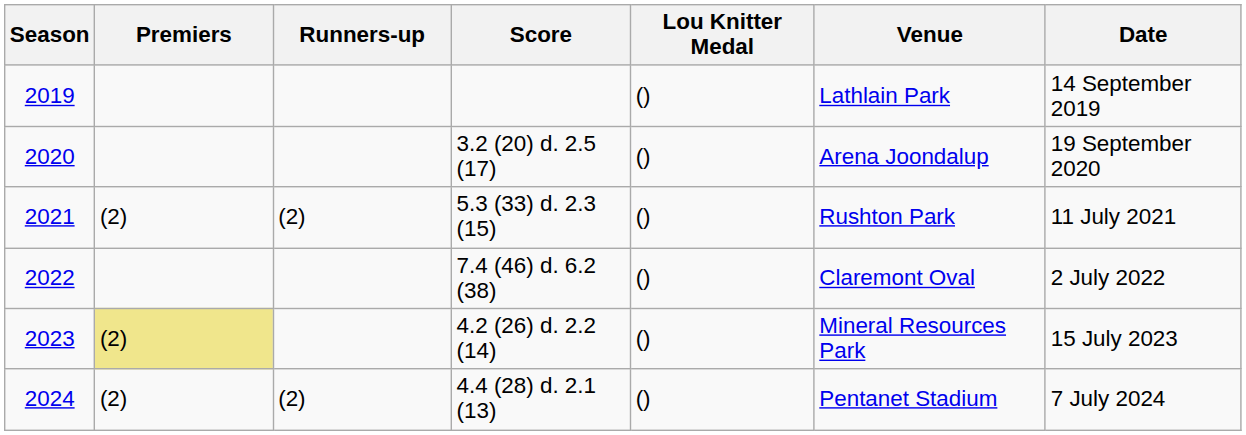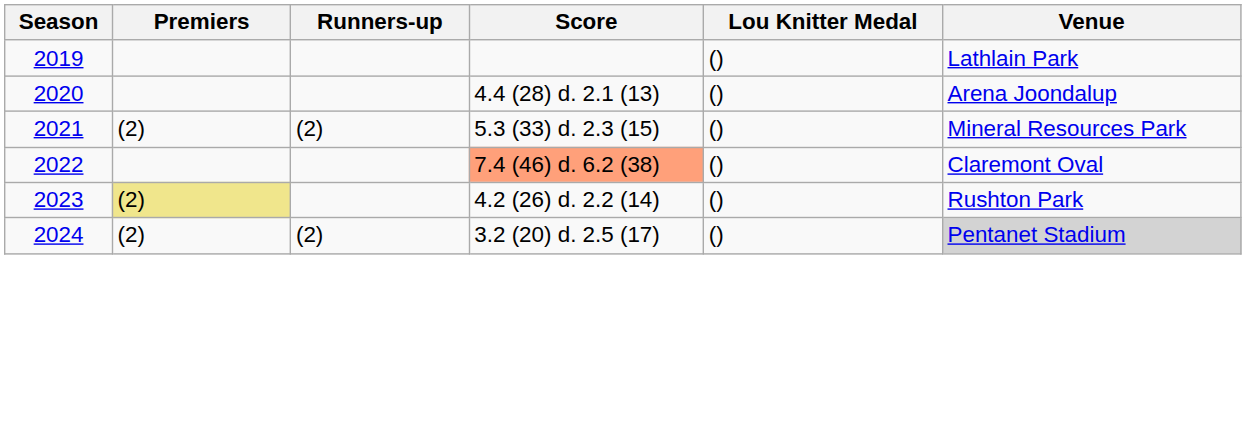 <table class="wikitable sortable" style="text-align:left; width:100%">
 <tr>
 <th>Season</th>
 <th scope="col" style="width: 120px;">Premiers</th>
 <th scope="col" style="width: 120px;">Runners-up</th>
 <th class="unsortable">Score</th>
 <th>Lou Knitter Medal</th>
 <th>Venue</th>
-<th class="unsortable">Date</th>
 </tr>
 <tr>
 <td align=center><a href='#'>2019</a></td>
 <td></td>
 <td></td>
 <td></td>
 <td> ()</td>
 <td><a href='#'>Lathlain Park</a></td>
-<td>14 September 2019</td>
 </tr>
 <tr>
 <td align=center><a href='#'>2020</a></td>
 <td></td>
 <td></td>
-<td>3.2 (20) d. 2.5 (17)</td>
+<td>4.4 (28) d. 2.1 (13)</td>
 <td> ()</td>
 <td><a href='#'>Arena Joondalup</a></td>
-<td>19 September 2020</td>
 </tr>
 <tr>
 <td align=center><a href='#'>2021</a></td>
 <td> (2)</td>
 <td>  (2)</td>
 <td>5.3 (33) d. 2.3 (15)</td>
 <td> ()</td>
-<td><a href='#'>Rushton Park</a></td>
-<td>11 July 2021</td>
+<td><a href='#'>Mineral Resources Park</a></td>
 </tr>
 <tr>
 <td align=center><a href='#'>2022</a></td>
 <td></td>
 <td></td>
-<td>7.4 (46) d. 6.2 (38)</td>
+<td style="background: lightsalmon;">7.4 (46) d. 6.2 (38)</td>
 <td> ()</td>
 <td><a href='#'>Claremont Oval</a></td>
-<td>2 July 2022</td>
 </tr>
 <tr>
 <td align=center><a href='#'>2023</a></td>
 <td style="background: khaki;"> (2)</td>
 <td></td>
 <td>4.2 (26) d. 2.2 (14)</td>
 <td> ()</td>
-<td><a href='#'>Mineral Resources Park</a></td>
-<td>15 July 2023</td>
+<td><a href='#'>Rushton Park</a></td>
 </tr>
 <tr>
 <td align=center><a href='#'>2024</a></td>
 <td> (2)</td>
 <td> (2)</td>
-<td>4.4 (28) d. 2.1 (13)</td>
+<td>3.2 (20) d. 2.5 (17)</td>
 <td> ()</td>
-<td><a href='#'>Pentanet Stadium</a></td>
-<td>7 July 2024</td>
+<td style="background: lightgrey;"><a href='#'>Pentanet Stadium</a></td>
 </tr>
 </table>
